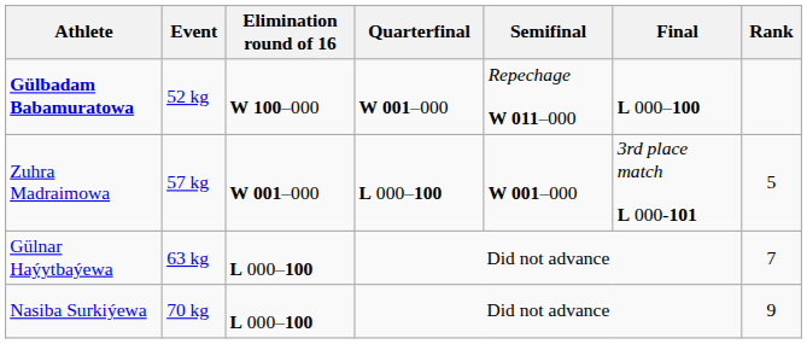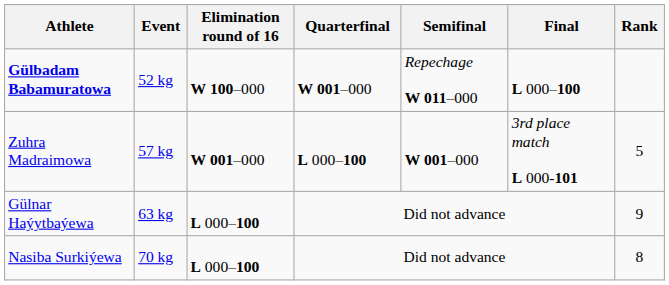 <table class="wikitable" width="98%" style="text-align:left; font-size:90%">
 <tr>
 <th width="17%">Athlete</th>
 <th width="6%">Event</th>
 <th width="14%">Elimination round of 16</th>
 <th width="14%">Quarterfinal</th>
 <th width="14%">Semifinal</th>
 <th width="14%">Final</th>
 <th width="5%">Rank</th>
 </tr>
 <tr>
 <td><strong><a href='#'>Gülbadam Babamuratowa</a></strong></td>
 <td><a href='#'>52 kg</a></td>
 <td><br><strong>W</strong> <strong>100</strong>–000</td>
 <td><br><strong>W</strong> <strong>001</strong>–000</td>
 <td><em>Repechage</em><br><br><strong>W</strong> <strong>011</strong>–000</td>
 <td><br><strong>L</strong> 000–<strong>100</strong></td>
 <td align=center></td>
 </tr>
 <tr>
 <td><a href='#'>Zuhra Madraimowa</a></td>
 <td><a href='#'>57 kg</a></td>
 <td><br><strong>W</strong> <strong>001</strong>–000</td>
 <td><br><strong>L</strong> 000–<strong>100</strong></td>
 <td><br><strong>W</strong> <strong>001</strong>–000</td>
 <td><em>3rd place match</em><br><br><strong>L</strong> 000-<strong>101</strong></td>
 <td align=center>5</td>
 </tr>
 <tr>
 <td><a href='#'>Gülnar Haýytbaýewa</a></td>
 <td><a href='#'>63 kg</a></td>
 <td><br><strong>L</strong> 000–<strong>100</strong></td>
 <td colspan=3 align=center>Did not advance</td>
-<td align=center>7</td>
+<td align=center>9</td>
 </tr>
 <tr>
 <td><a href='#'>Nasiba Surkiýewa</a></td>
 <td><a href='#'>70 kg</a></td>
 <td><br><strong>L</strong> 000–<strong>100</strong></td>
 <td colspan=3 align=center>Did not advance</td>
-<td align=center>9</td>
+<td align=center>8</td>
 </tr>
 </table>
